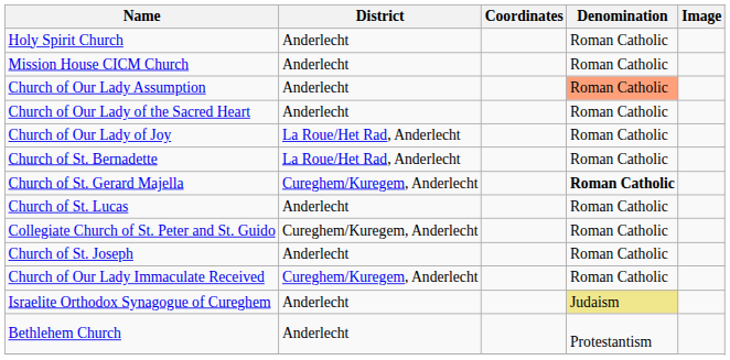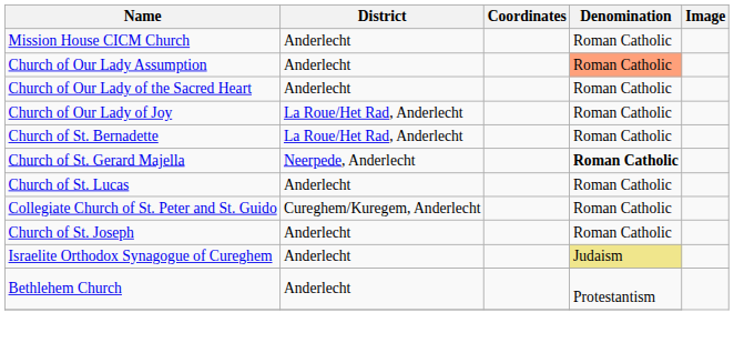 <table class="wikitable sortable">
 <tr>
 <th>Name</th>
 <th>District</th>
 <th>Coordinates</th>
 <th>Denomination</th>
 <th>Image</th>
-</tr>
-<tr>
-<td><a href='#'>Holy Spirit Church</a></td>
-<td>Anderlecht</td>
-<td></td>
-<td>Roman Catholic</td>
-<td></td>
 </tr>
 <tr>
 <td><a href='#'>Mission House CICM Church</a></td>
 <td>Anderlecht</td>
 <td></td>
 <td>Roman Catholic</td>
 <td></td>
 </tr>
 <tr>
 <td><a href='#'>Church of Our Lady Assumption</a></td>
 <td>Anderlecht</td>
 <td></td>
 <td style="background: lightsalmon;">Roman Catholic</td>
 <td></td>
 </tr>
 <tr>
 <td><a href='#'>Church of Our Lady of the Sacred Heart</a></td>
 <td>Anderlecht</td>
 <td></td>
 <td>Roman Catholic</td>
 <td></td>
 </tr>
 <tr>
 <td><a href='#'>Church of Our Lady of Joy</a></td>
 <td><a href='#'>La Roue/Het Rad</a>, Anderlecht</td>
 <td></td>
 <td>Roman Catholic</td>
 <td></td>
 </tr>
 <tr>
 <td><a href='#'>Church of St. Bernadette</a></td>
 <td><a href='#'>La Roue/Het Rad</a>, Anderlecht</td>
 <td></td>
 <td>Roman Catholic</td>
 <td></td>
 </tr>
 <tr>
 <td><a href='#'>Church of St. Gerard Majella</a></td>
-<td><a href='#'>Cureghem/Kuregem</a>, Anderlecht</td>
+<td><a href='#'>Neerpede</a>, Anderlecht</td>
 <td></td>
 <td><strong>Roman Catholic</strong></td>
 <td></td>
 </tr>
 <tr>
 <td><a href='#'>Church of St. Lucas</a></td>
 <td>Anderlecht</td>
 <td></td>
 <td>Roman Catholic</td>
 <td></td>
 </tr>
 <tr>
 <td><a href='#'>Collegiate Church of St. Peter and St. Guido</a></td>
 <td>Cureghem/Kuregem, Anderlecht</td>
 <td></td>
 <td>Roman Catholic</td>
 <td></td>
 </tr>
 <tr>
 <td><a href='#'>Church of St. Joseph</a></td>
 <td>Anderlecht</td>
 <td></td>
 <td>Roman Catholic</td>
 <td></td>
 </tr>
 <tr>
-<td><a href='#'>Church of Our Lady Immaculate Received</a></td>
-<td><a href='#'>Cureghem/Kuregem</a>, Anderlecht</td>
-<td></td>
-<td>Roman Catholic</td>
-<td></td>
-</tr>
-<tr>
 <td><a href='#'>Israelite Orthodox Synagogue of Cureghem</a></td>
 <td>Anderlecht</td>
 <td></td>
 <td style="background: khaki;">Judaism</td>
 <td></td>
 </tr>
 <tr>
 <td><a href='#'>Bethlehem Church</a></td>
 <td>Anderlecht</td>
 <td></td>
 <td><br>Protestantism</td>
 </tr>
 <tr>
 </tr>
 </table>
